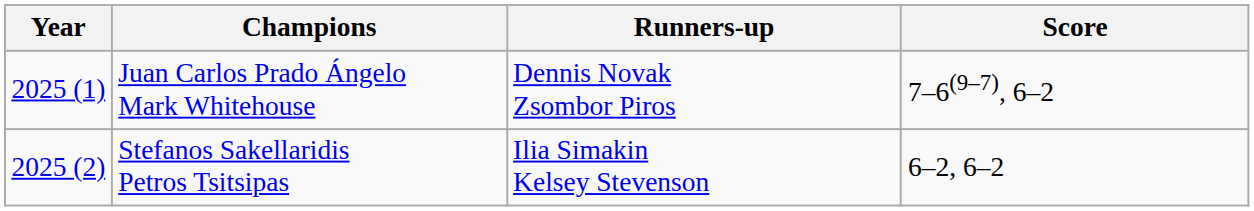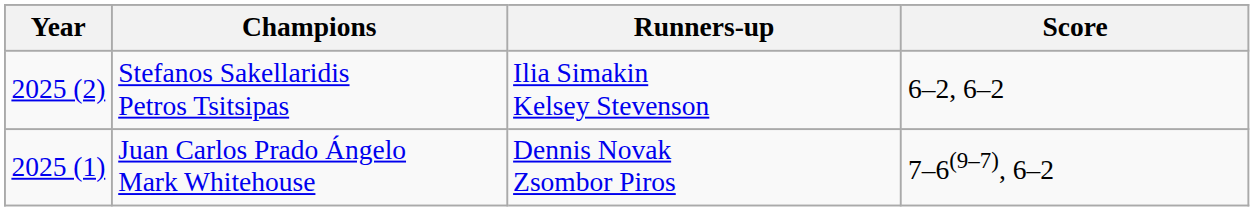 <table class="wikitable" style="font-size:90%">
 <tr>
 <th>Year</th>
 <th width="200">Champions</th>
 <th width="200">Runners-up</th>
 <th width="175">Score</th>
 </tr>
 <tr>
+<td><a href='#'>2025 (2)</a></td>
+<td> <a href='#'>Stefanos Sakellaridis</a><br> <a href='#'>Petros Tsitsipas</a></td>
+<td> <a href='#'>Ilia Simakin</a><br> <a href='#'>Kelsey Stevenson</a></td>
+<td>6–2, 6–2</td>
+</tr>
+<tr>
 <td><a href='#'>2025 (1)</a></td>
 <td> <a href='#'>Juan Carlos Prado Ángelo</a><br> <a href='#'>Mark Whitehouse</a></td>
 <td> <a href='#'>Dennis Novak</a><br> <a href='#'>Zsombor Piros</a></td>
 <td>7–6<sup>(9–7)</sup>, 6–2</td>
 </tr>
-<tr>
-<td><a href='#'>2025 (2)</a></td>
-<td> <a href='#'>Stefanos Sakellaridis</a><br> <a href='#'>Petros Tsitsipas</a></td>
-<td> <a href='#'>Ilia Simakin</a><br> <a href='#'>Kelsey Stevenson</a></td>
-<td>6–2, 6–2</td>
-</tr>
 </table>
